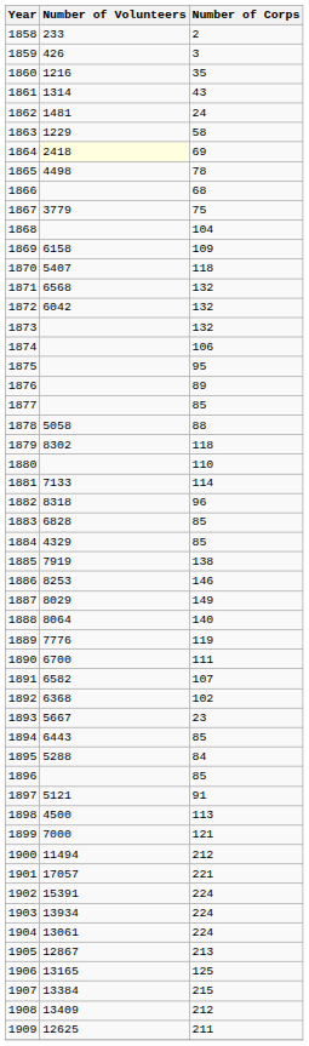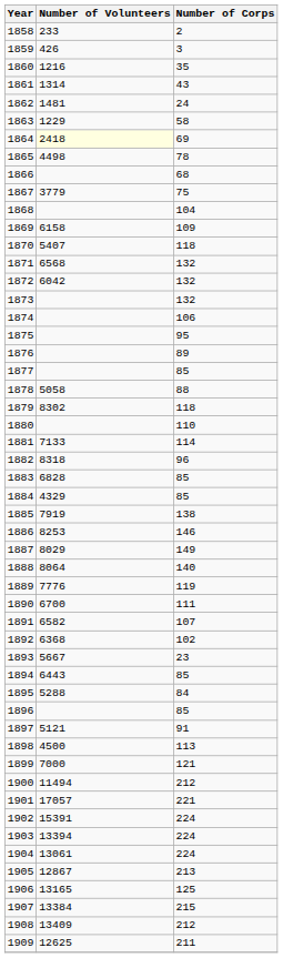 <table class="wikitable mw-collapsible mw-collapsed">
 <tr>
 <th>Year</th>
 <th>Number of Volunteers</th>
 <th>Number of Corps</th>
 </tr>
 <tr>
 <td>1858</td>
 <td>233</td>
 <td>2</td>
 </tr>
 <tr>
 <td>1859</td>
 <td>426</td>
 <td>3</td>
 </tr>
 <tr>
 <td>1860</td>
 <td>1216</td>
 <td>35</td>
 </tr>
 <tr>
 <td>1861</td>
 <td>1314</td>
 <td>43</td>
 </tr>
 <tr>
 <td>1862</td>
 <td>1481</td>
 <td>24</td>
 </tr>
 <tr>
 <td>1863</td>
 <td>1229</td>
 <td>58</td>
 </tr>
 <tr>
 <td>1864</td>
 <td style="background: lightyellow;">2418</td>
 <td>69</td>
 </tr>
 <tr>
 <td>1865</td>
 <td>4498</td>
 <td>78</td>
 </tr>
 <tr>
 <td>1866</td>
 <td></td>
 <td>68</td>
 </tr>
 <tr>
 <td>1867</td>
 <td>3779</td>
 <td>75</td>
 </tr>
 <tr>
 <td>1868</td>
 <td></td>
 <td>104</td>
 </tr>
 <tr>
 <td>1869</td>
 <td>6158</td>
 <td>109</td>
 </tr>
 <tr>
 <td>1870</td>
 <td>5407</td>
 <td>118</td>
 </tr>
 <tr>
 <td>1871</td>
 <td>6568</td>
 <td>132</td>
 </tr>
 <tr>
 <td>1872</td>
 <td>6042</td>
 <td>132</td>
 </tr>
 <tr>
 <td>1873</td>
 <td></td>
 <td>132</td>
 </tr>
 <tr>
 <td>1874</td>
 <td></td>
 <td>106</td>
 </tr>
 <tr>
 <td>1875</td>
 <td></td>
 <td>95</td>
 </tr>
 <tr>
 <td>1876</td>
 <td></td>
 <td>89</td>
 </tr>
 <tr>
 <td>1877</td>
 <td></td>
 <td>85</td>
 </tr>
 <tr>
 <td>1878</td>
 <td>5058</td>
 <td>88</td>
 </tr>
 <tr>
 <td>1879</td>
 <td>8302</td>
 <td>118</td>
 </tr>
 <tr>
 <td>1880</td>
 <td></td>
 <td>110</td>
 </tr>
 <tr>
 <td>1881</td>
 <td>7133</td>
 <td>114</td>
 </tr>
 <tr>
 <td>1882</td>
 <td>8318</td>
 <td>96</td>
 </tr>
 <tr>
 <td>1883</td>
 <td>6828</td>
 <td>85</td>
 </tr>
 <tr>
 <td>1884</td>
 <td>4329</td>
 <td>85</td>
 </tr>
 <tr>
 <td>1885</td>
 <td>7919</td>
 <td>138</td>
 </tr>
 <tr>
 <td>1886</td>
 <td>8253</td>
 <td>146</td>
 </tr>
 <tr>
 <td>1887</td>
 <td>8029</td>
 <td>149</td>
 </tr>
 <tr>
 <td>1888</td>
 <td>8064</td>
 <td>140</td>
 </tr>
 <tr>
 <td>1889</td>
 <td>7776</td>
 <td>119</td>
 </tr>
 <tr>
 <td>1890</td>
 <td>6700</td>
 <td>111</td>
 </tr>
 <tr>
 <td>1891</td>
 <td>6582</td>
 <td>107</td>
 </tr>
 <tr>
 <td>1892</td>
 <td>6368</td>
 <td>102</td>
 </tr>
 <tr>
 <td>1893</td>
 <td>5667</td>
 <td>23</td>
 </tr>
 <tr>
 <td>1894</td>
 <td>6443</td>
 <td>85</td>
 </tr>
 <tr>
 <td>1895</td>
 <td>5288</td>
 <td>84</td>
 </tr>
 <tr>
 <td>1896</td>
 <td></td>
 <td>85</td>
 </tr>
 <tr>
 <td>1897</td>
 <td>5121</td>
 <td>91</td>
 </tr>
 <tr>
 <td>1898</td>
 <td>4500</td>
 <td>113</td>
 </tr>
 <tr>
 <td>1899</td>
 <td>7000</td>
 <td>121</td>
 </tr>
 <tr>
 <td>1900</td>
 <td>11494</td>
 <td>212</td>
 </tr>
 <tr>
 <td>1901</td>
 <td>17057</td>
 <td>221</td>
 </tr>
 <tr>
 <td>1902</td>
 <td>15391</td>
 <td>224</td>
 </tr>
 <tr>
 <td>1903</td>
-<td>13934</td>
+<td>13394</td>
 <td>224</td>
 </tr>
 <tr>
 <td>1904</td>
 <td>13061</td>
 <td>224</td>
 </tr>
 <tr>
 <td>1905</td>
 <td>12867</td>
 <td>213</td>
 </tr>
 <tr>
 <td>1906</td>
 <td>13165</td>
 <td>125</td>
 </tr>
 <tr>
 <td>1907</td>
 <td>13384</td>
 <td>215</td>
 </tr>
 <tr>
 <td>1908</td>
 <td>13409</td>
 <td>212</td>
 </tr>
 <tr>
 <td>1909</td>
 <td>12625</td>
 <td>211</td>
 </tr>
 <tr>
 </tr>
 </table>
